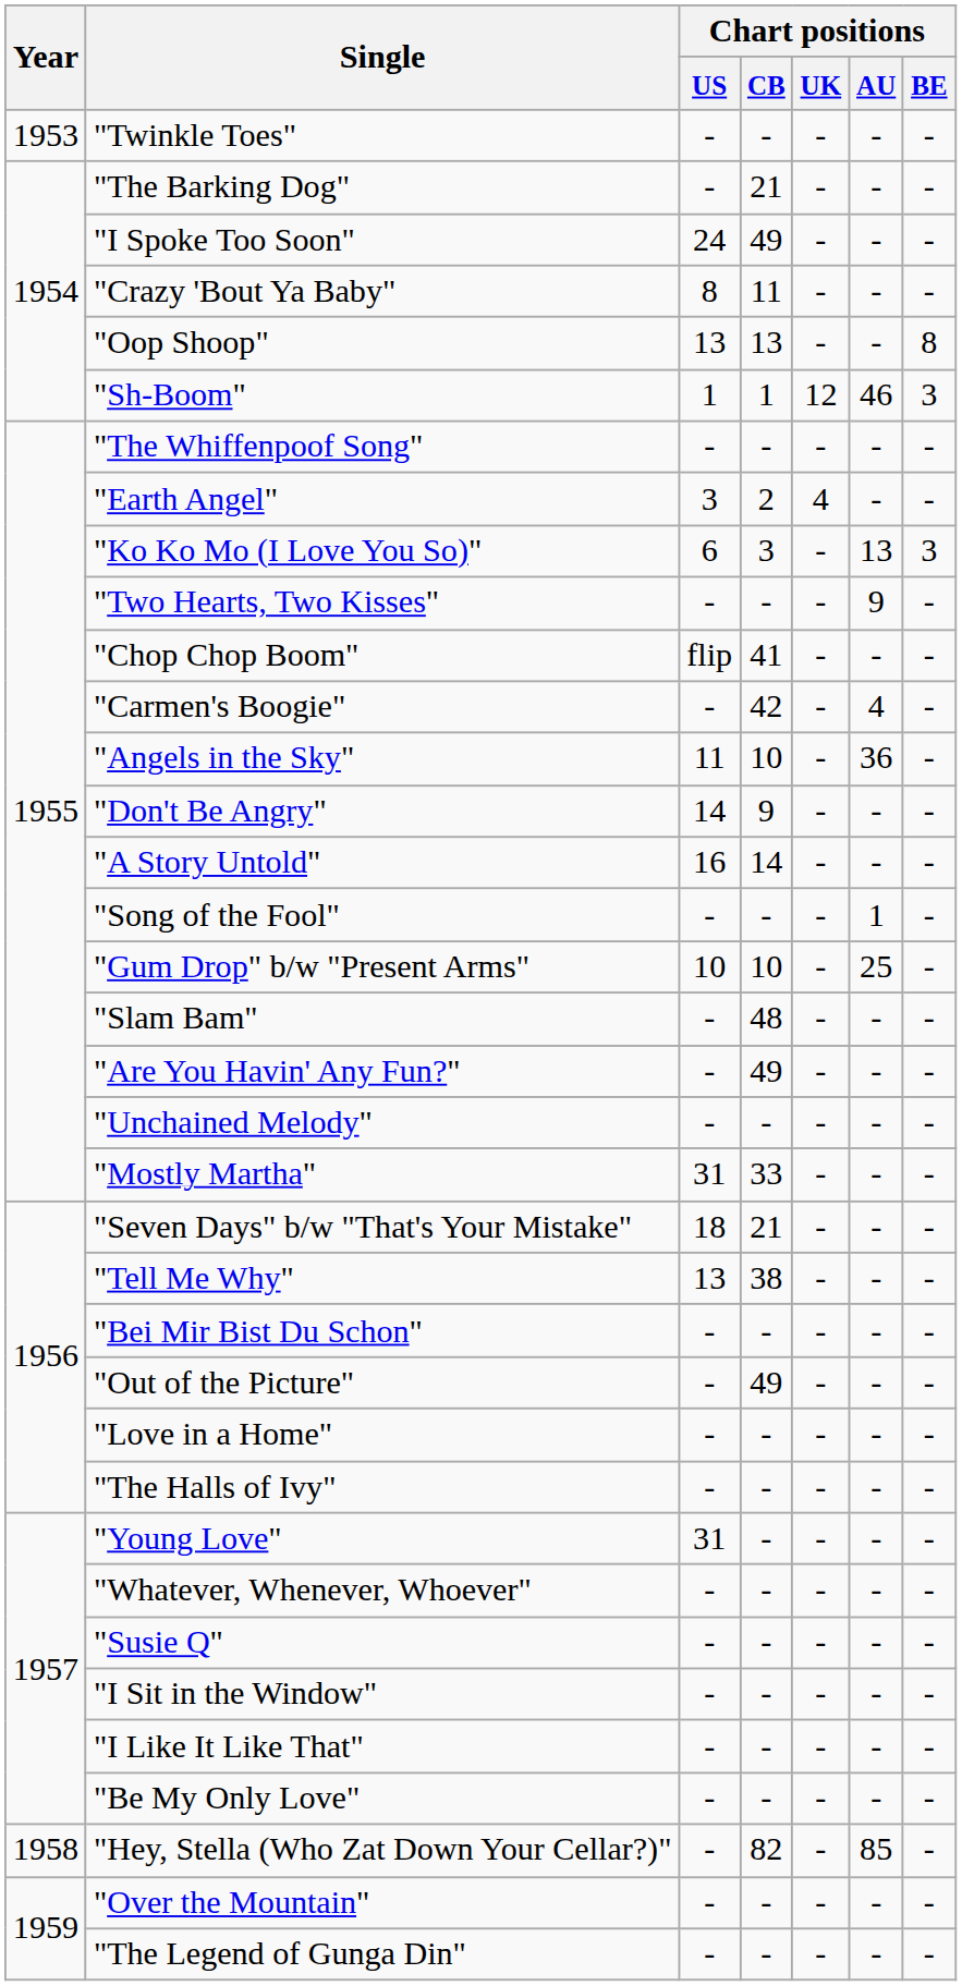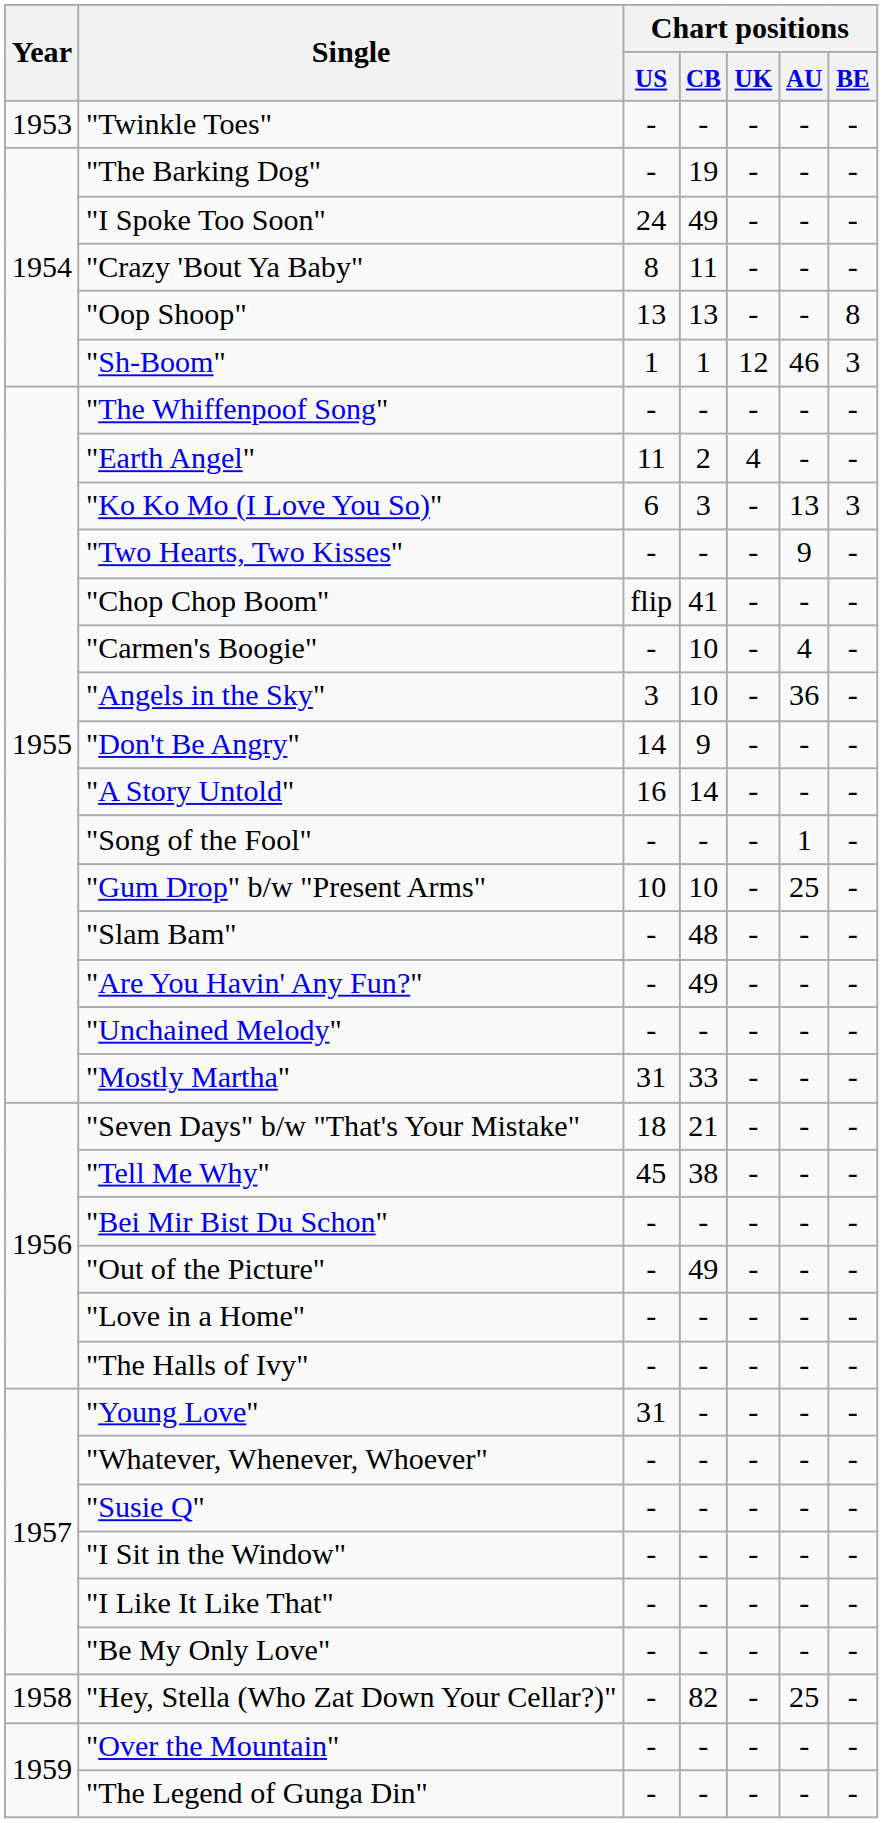 <table class="wikitable">
 <tr>
 <th rowspan="2">Year</th>
 <th rowspan="2">Single</th>
 <th colspan="5">Chart positions</th>
 </tr>
 <tr>
 <th><small><a href='#'>US</a></small></th>
 <th><small><a href='#'>CB</a></small></th>
 <th><small><a href='#'>UK</a></small></th>
 <th><small><a href='#'>AU</a></small></th>
 <th><small><a href='#'>BE</a></small></th>
 </tr>
 <tr>
 <td>1953</td>
 <td>"Twinkle Toes"</td>
 <td style="text-align:center;">-</td>
 <td style="text-align:center;">-</td>
 <td style="text-align:center;">-</td>
 <td style="text-align:center;">-</td>
 <td style="text-align:center;">-</td>
 </tr>
 <tr>
 <td rowspan="5">1954</td>
 <td>"The Barking Dog"</td>
 <td style="text-align:center;">-</td>
-<td style="text-align:center;">21</td>
+<td style="text-align:center;">19</td>
 <td style="text-align:center;">-</td>
 <td style="text-align:center;">-</td>
 <td style="text-align:center;">-</td>
 </tr>
 <tr>
 <td>"I Spoke Too Soon"</td>
 <td style="text-align:center;">24</td>
 <td style="text-align:center;">49</td>
 <td style="text-align:center;">-</td>
 <td style="text-align:center;">-</td>
 <td style="text-align:center;">-</td>
 </tr>
 <tr>
 <td>"Crazy 'Bout Ya Baby"</td>
 <td style="text-align:center;">8</td>
 <td style="text-align:center;">11</td>
 <td style="text-align:center;">-</td>
 <td style="text-align:center;">-</td>
 <td style="text-align:center;">-</td>
 </tr>
 <tr>
 <td>"Oop Shoop"</td>
 <td style="text-align:center;">13</td>
 <td style="text-align:center;">13</td>
 <td style="text-align:center;">-</td>
 <td style="text-align:center;">-</td>
 <td style="text-align:center;">8</td>
 </tr>
 <tr>
 <td>"<a href='#'>Sh-Boom</a>"</td>
 <td style="text-align:center;">1</td>
 <td style="text-align:center;">1</td>
 <td style="text-align:center;">12</td>
 <td style="text-align:center;">46</td>
 <td style="text-align:center;">3</td>
 </tr>
 <tr>
 <td rowspan="15">1955</td>
 <td>"<a href='#'>The Whiffenpoof Song</a>"</td>
 <td style="text-align:center;">-</td>
 <td style="text-align:center;">-</td>
 <td style="text-align:center;">-</td>
 <td style="text-align:center;">-</td>
 <td style="text-align:center;">-</td>
 </tr>
 <tr>
 <td>"<a href='#'>Earth Angel</a>"</td>
-<td style="text-align:center;">3</td>
+<td style="text-align:center;">11</td>
 <td style="text-align:center;">2</td>
 <td style="text-align:center;">4</td>
 <td style="text-align:center;">-</td>
 <td style="text-align:center;">-</td>
 </tr>
 <tr>
 <td>"<a href='#'>Ko Ko Mo (I Love You So)</a>"</td>
 <td style="text-align:center;">6</td>
 <td style="text-align:center;">3</td>
 <td style="text-align:center;">-</td>
 <td style="text-align:center;">13</td>
 <td style="text-align:center;">3</td>
 </tr>
 <tr>
 <td>"<a href='#'>Two Hearts, Two Kisses</a>"</td>
 <td style="text-align:center;">-</td>
 <td style="text-align:center;">-</td>
 <td style="text-align:center;">-</td>
 <td style="text-align:center;">9</td>
 <td style="text-align:center;">-</td>
 </tr>
 <tr>
 <td>"Chop Chop Boom"</td>
 <td style="text-align:center;">flip</td>
 <td style="text-align:center;">41</td>
 <td style="text-align:center;">-</td>
 <td style="text-align:center;">-</td>
 <td style="text-align:center;">-</td>
 </tr>
 <tr>
 <td>"Carmen's Boogie"</td>
 <td style="text-align:center;">-</td>
-<td style="text-align:center;">42</td>
+<td style="text-align:center;">10</td>
 <td style="text-align:center;">-</td>
 <td style="text-align:center;">4</td>
 <td style="text-align:center;">-</td>
 </tr>
 <tr>
 <td>"<a href='#'>Angels in the Sky</a>"</td>
-<td style="text-align:center;">11</td>
+<td style="text-align:center;">3</td>
 <td style="text-align:center;">10</td>
 <td style="text-align:center;">-</td>
 <td style="text-align:center;">36</td>
 <td style="text-align:center;">-</td>
 </tr>
 <tr>
 <td>"<a href='#'>Don't Be Angry</a>"</td>
 <td style="text-align:center;">14</td>
 <td style="text-align:center;">9</td>
 <td style="text-align:center;">-</td>
 <td style="text-align:center;">-</td>
 <td style="text-align:center;">-</td>
 </tr>
 <tr>
 <td>"<a href='#'>A Story Untold</a>"</td>
 <td style="text-align:center;">16</td>
 <td style="text-align:center;">14</td>
 <td style="text-align:center;">-</td>
 <td style="text-align:center;">-</td>
 <td style="text-align:center;">-</td>
 </tr>
 <tr>
 <td>"Song of the Fool"</td>
 <td style="text-align:center;">-</td>
 <td style="text-align:center;">-</td>
 <td style="text-align:center;">-</td>
 <td style="text-align:center;">1</td>
 <td style="text-align:center;">-</td>
 </tr>
 <tr>
 <td>"<a href='#'>Gum Drop</a>" b/w "Present Arms"</td>
 <td style="text-align:center;">10</td>
 <td style="text-align:center;">10</td>
 <td style="text-align:center;">-</td>
 <td style="text-align:center;">25</td>
 <td style="text-align:center;">-</td>
 </tr>
 <tr>
 <td>"Slam Bam"</td>
 <td style="text-align:center;">-</td>
 <td style="text-align:center;">48</td>
 <td style="text-align:center;">-</td>
 <td style="text-align:center;">-</td>
 <td style="text-align:center;">-</td>
 </tr>
 <tr>
 <td>"<a href='#'>Are You Havin' Any Fun?</a>"</td>
 <td style="text-align:center;">-</td>
 <td style="text-align:center;">49</td>
 <td style="text-align:center;">-</td>
 <td style="text-align:center;">-</td>
 <td style="text-align:center;">-</td>
 </tr>
 <tr>
 <td>"<a href='#'>Unchained Melody</a>"</td>
 <td style="text-align:center;">-</td>
 <td style="text-align:center;">-</td>
 <td style="text-align:center;">-</td>
 <td style="text-align:center;">-</td>
 <td style="text-align:center;">-</td>
 </tr>
 <tr>
 <td>"<a href='#'>Mostly Martha</a>"</td>
 <td style="text-align:center;">31</td>
 <td style="text-align:center;">33</td>
 <td style="text-align:center;">-</td>
 <td style="text-align:center;">-</td>
 <td style="text-align:center;">-</td>
 </tr>
 <tr>
 <td rowspan="6">1956</td>
 <td>"Seven Days" b/w "That's Your Mistake"</td>
 <td style="text-align:center;">18</td>
 <td style="text-align:center;">21</td>
 <td style="text-align:center;">-</td>
 <td style="text-align:center;">-</td>
 <td style="text-align:center;">-</td>
 </tr>
 <tr>
 <td>"<a href='#'>Tell Me Why</a>"</td>
-<td style="text-align:center;">13</td>
+<td style="text-align:center;">45</td>
 <td style="text-align:center;">38</td>
 <td style="text-align:center;">-</td>
 <td style="text-align:center;">-</td>
 <td style="text-align:center;">-</td>
 </tr>
 <tr>
 <td>"<a href='#'>Bei Mir Bist Du Schon</a>"</td>
 <td style="text-align:center;">-</td>
 <td style="text-align:center;">-</td>
 <td style="text-align:center;">-</td>
 <td style="text-align:center;">-</td>
 <td style="text-align:center;">-</td>
 </tr>
 <tr>
 <td>"Out of the Picture"</td>
 <td style="text-align:center;">-</td>
 <td style="text-align:center;">49</td>
 <td style="text-align:center;">-</td>
 <td style="text-align:center;">-</td>
 <td style="text-align:center;">-</td>
 </tr>
 <tr>
 <td>"Love in a Home"</td>
 <td style="text-align:center;">-</td>
 <td style="text-align:center;">-</td>
 <td style="text-align:center;">-</td>
 <td style="text-align:center;">-</td>
 <td style="text-align:center;">-</td>
 </tr>
 <tr>
 <td>"The Halls of Ivy"</td>
 <td style="text-align:center;">-</td>
 <td style="text-align:center;">-</td>
 <td style="text-align:center;">-</td>
 <td style="text-align:center;">-</td>
 <td style="text-align:center;">-</td>
 </tr>
 <tr>
 <td rowspan="6">1957</td>
 <td>"<a href='#'>Young Love</a>"</td>
 <td style="text-align:center;">31</td>
 <td style="text-align:center;">-</td>
 <td style="text-align:center;">-</td>
 <td style="text-align:center;">-</td>
 <td style="text-align:center;">-</td>
 </tr>
 <tr>
 <td>"Whatever, Whenever, Whoever"</td>
 <td style="text-align:center;">-</td>
 <td style="text-align:center;">-</td>
 <td style="text-align:center;">-</td>
 <td style="text-align:center;">-</td>
 <td style="text-align:center;">-</td>
 </tr>
 <tr>
 <td>"<a href='#'>Susie Q</a>"</td>
 <td style="text-align:center;">-</td>
 <td style="text-align:center;">-</td>
 <td style="text-align:center;">-</td>
 <td style="text-align:center;">-</td>
 <td style="text-align:center;">-</td>
 </tr>
 <tr>
 <td>"I Sit in the Window"</td>
 <td style="text-align:center;">-</td>
 <td style="text-align:center;">-</td>
 <td style="text-align:center;">-</td>
 <td style="text-align:center;">-</td>
 <td style="text-align:center;">-</td>
 </tr>
 <tr>
 <td>"I Like It Like That"</td>
 <td style="text-align:center;">-</td>
 <td style="text-align:center;">-</td>
 <td style="text-align:center;">-</td>
 <td style="text-align:center;">-</td>
 <td style="text-align:center;">-</td>
 </tr>
 <tr>
 <td>"Be My Only Love"</td>
 <td style="text-align:center;">-</td>
 <td style="text-align:center;">-</td>
 <td style="text-align:center;">-</td>
 <td style="text-align:center;">-</td>
 <td style="text-align:center;">-</td>
 </tr>
 <tr>
 <td>1958</td>
 <td>"Hey, Stella (Who Zat Down Your Cellar?)"</td>
 <td style="text-align:center;">-</td>
 <td style="text-align:center;">82</td>
 <td style="text-align:center;">-</td>
-<td style="text-align:center;">85</td>
+<td style="text-align:center;">25</td>
 <td style="text-align:center;">-</td>
 </tr>
 <tr>
 <td rowspan="2">1959</td>
 <td>"<a href='#'>Over the Mountain</a>"</td>
 <td style="text-align:center;">-</td>
 <td style="text-align:center;">-</td>
 <td style="text-align:center;">-</td>
 <td style="text-align:center;">-</td>
 <td style="text-align:center;">-</td>
 </tr>
 <tr>
 <td>"The Legend of Gunga Din"</td>
 <td style="text-align:center;">-</td>
 <td style="text-align:center;">-</td>
 <td style="text-align:center;">-</td>
 <td style="text-align:center;">-</td>
 <td style="text-align:center;">-</td>
 </tr>
 </table>
